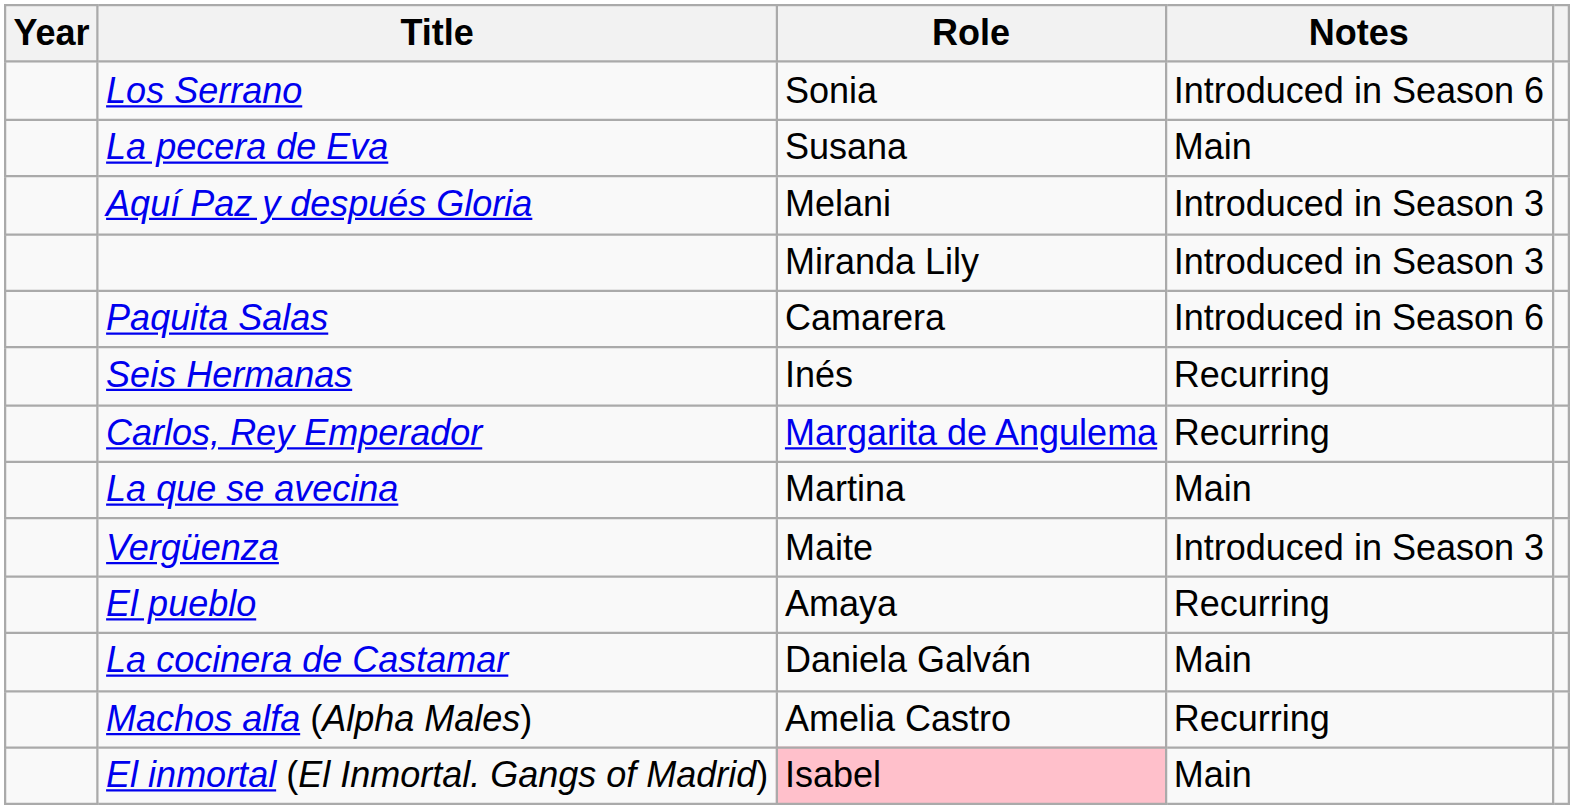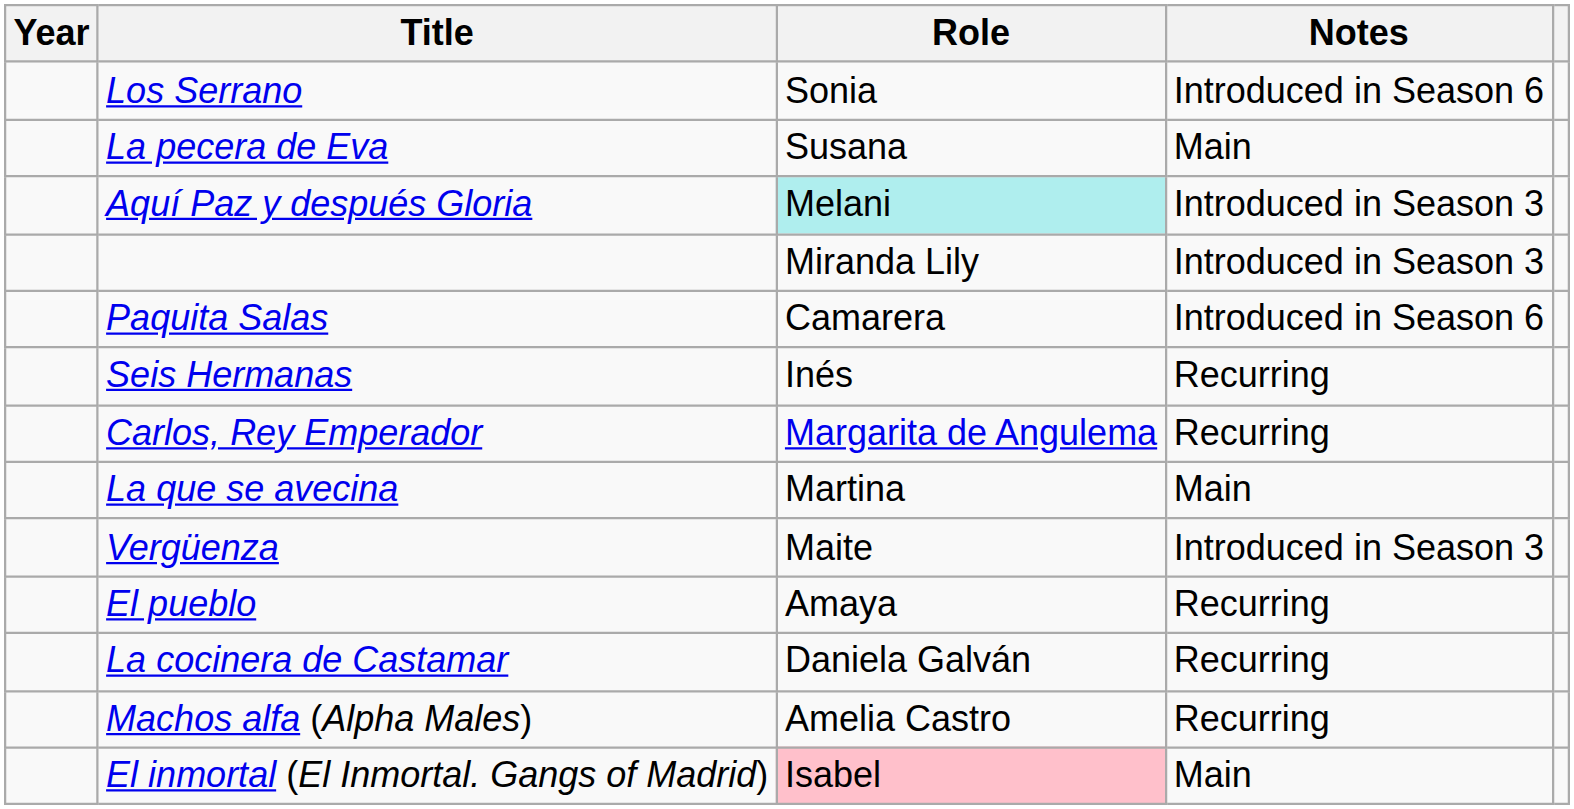 <table class="wikitable sortable">
 <tr>
 <th>Year</th>
 <th>Title</th>
 <th>Role</th>
 <th class="unsortable">Notes</th>
 <th></th>
 </tr>
 <tr>
 <td></td>
 <td><em><a href='#'>Los Serrano</a></em></td>
 <td>Sonia</td>
 <td>Introduced in Season 6</td>
 <td align = "center"></td>
 </tr>
 <tr>
 <td></td>
 <td><em><a href='#'>La pecera de Eva</a></em></td>
 <td>Susana</td>
 <td>Main</td>
 <td align = "center"></td>
 </tr>
 <tr>
 <td></td>
 <td><em><a href='#'>Aquí Paz y después Gloria</a></em></td>
-<td>Melani</td>
+<td style="background: paleturquoise;">Melani</td>
 <td>Introduced in Season 3</td>
 <td align = "center"></td>
 </tr>
 <tr>
 <td></td>
 <td><em></em></td>
 <td>Miranda Lily</td>
 <td>Introduced in Season 3</td>
 <td align = "center"></td>
 </tr>
 <tr>
 <td></td>
 <td><em><a href='#'>Paquita Salas</a></em></td>
 <td>Camarera</td>
 <td>Introduced in Season 6</td>
 <td align = "center"></td>
 </tr>
 <tr>
 <td></td>
 <td><em><a href='#'>Seis Hermanas</a></em></td>
 <td>Inés</td>
 <td>Recurring</td>
 <td align = "center"></td>
 </tr>
 <tr>
 <td></td>
 <td><em><a href='#'>Carlos, Rey Emperador</a></em></td>
 <td><a href='#'>Margarita de Angulema</a></td>
 <td>Recurring</td>
 <td align = "center"></td>
 </tr>
 <tr>
 <td></td>
 <td><em><a href='#'>La que se avecina</a></em></td>
 <td>Martina</td>
 <td>Main</td>
 <td align = "center"></td>
 </tr>
 <tr>
 <td></td>
 <td><em><a href='#'>Vergüenza</a></em></td>
 <td>Maite</td>
 <td>Introduced in Season 3</td>
 <td align = "center"></td>
 </tr>
 <tr>
 <td></td>
 <td><em><a href='#'>El pueblo</a></em></td>
 <td>Amaya</td>
 <td>Recurring</td>
 <td align = "center"></td>
 </tr>
 <tr>
 <td></td>
 <td><em><a href='#'>La cocinera de Castamar</a></em></td>
 <td>Daniela Galván</td>
-<td>Main</td>
+<td>Recurring</td>
 <td align = "center"></td>
 </tr>
 <tr>
 <td></td>
 <td><em><a href='#'>Machos alfa</a></em> (<em>Alpha Males</em>)</td>
 <td>Amelia Castro</td>
 <td>Recurring</td>
 <td align = "center"></td>
 </tr>
 <tr>
 <td></td>
 <td><em><a href='#'>El inmortal</a></em> (<em>El Inmortal. Gangs of Madrid</em>)</td>
 <td style="background: pink;">Isabel</td>
 <td>Main</td>
 <td></td>
 </tr>
 </table>
